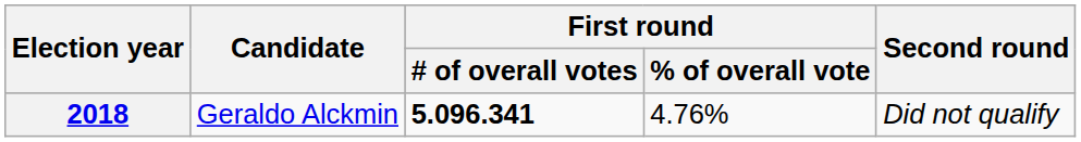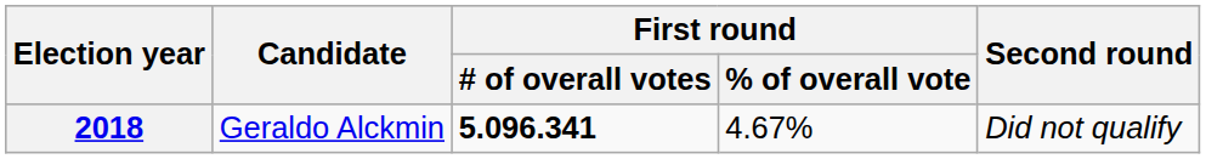 <table class=wikitable>
 <tr>
 <th rowspan=2>Election year</th>
 <th rowspan=2>Candidate</th>
 <th colspan=2>First round</th>
 <th rowspan=2>Second round</th>
 </tr>
 <tr>
 <th># of overall votes</th>
 <th>% of overall vote</th>
 </tr>
 <tr>
 <th><a href='#'>2018</a></th>
 <td><a href='#'>Geraldo Alckmin</a></td>
 <td><strong>5.096.341</strong></td>
-<td>4.76%</td>
+<td>4.67%</td>
 <td><em>Did not qualify</em></td>
 </tr>
 </table>
